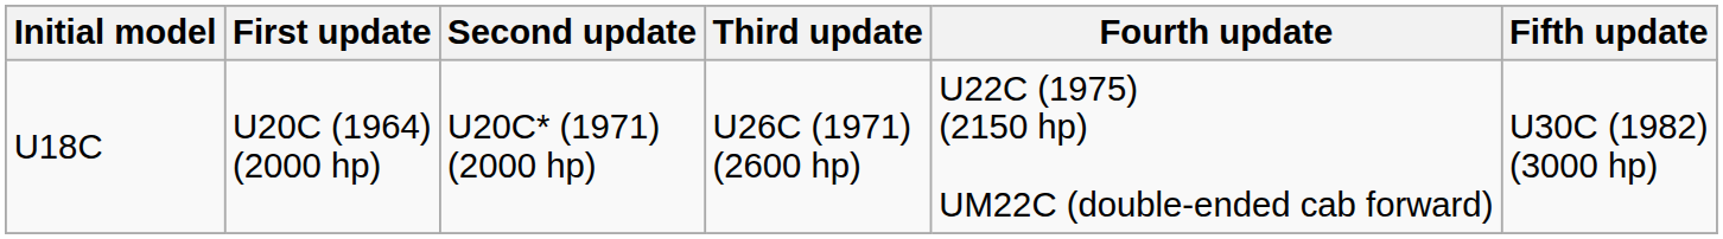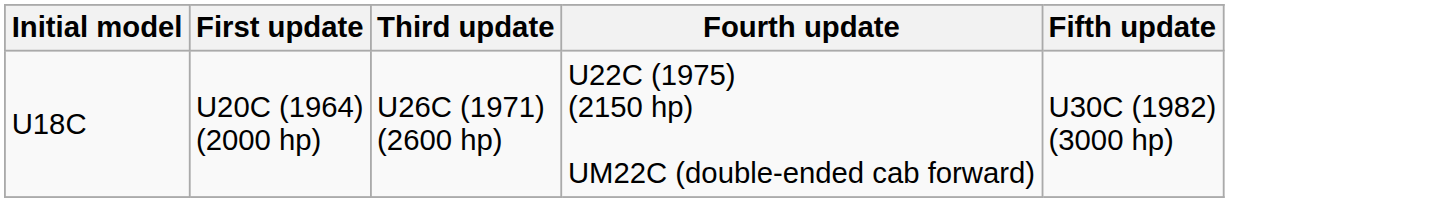 <table class="wikitable">
 <tr>
 <th>Initial model</th>
 <th>First update</th>
-<th>Second update</th>
 <th>Third update</th>
 <th>Fourth update</th>
 <th>Fifth update</th>
 </tr>
 <tr>
 <td>U18C</td>
 <td>U20C (1964)<br>(2000 hp)</td>
-<td>U20C* (1971)<br>(2000 hp)</td>
 <td>U26C (1971)<br>(2600 hp)</td>
 <td>U22C (1975)<br>(2150 hp)<br><br>UM22C (double-ended cab forward)<br></td>
 <td>U30C (1982)<br>(3000 hp)</td>
 </tr>
 </table>
